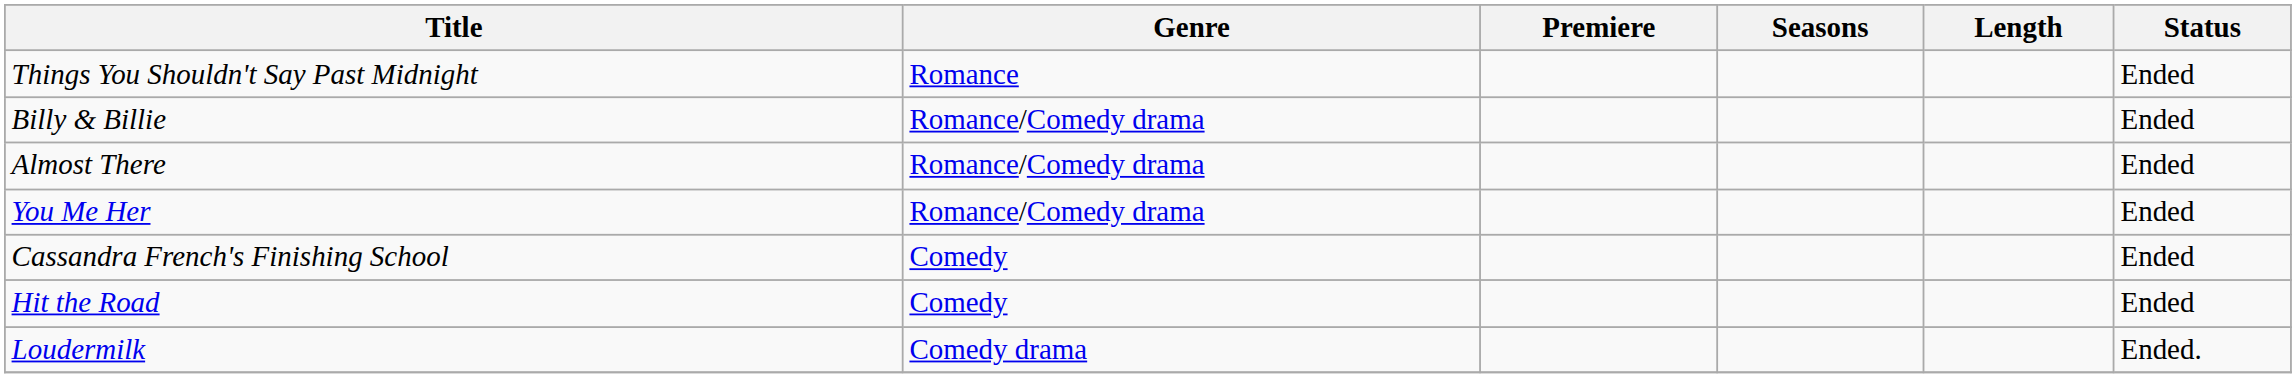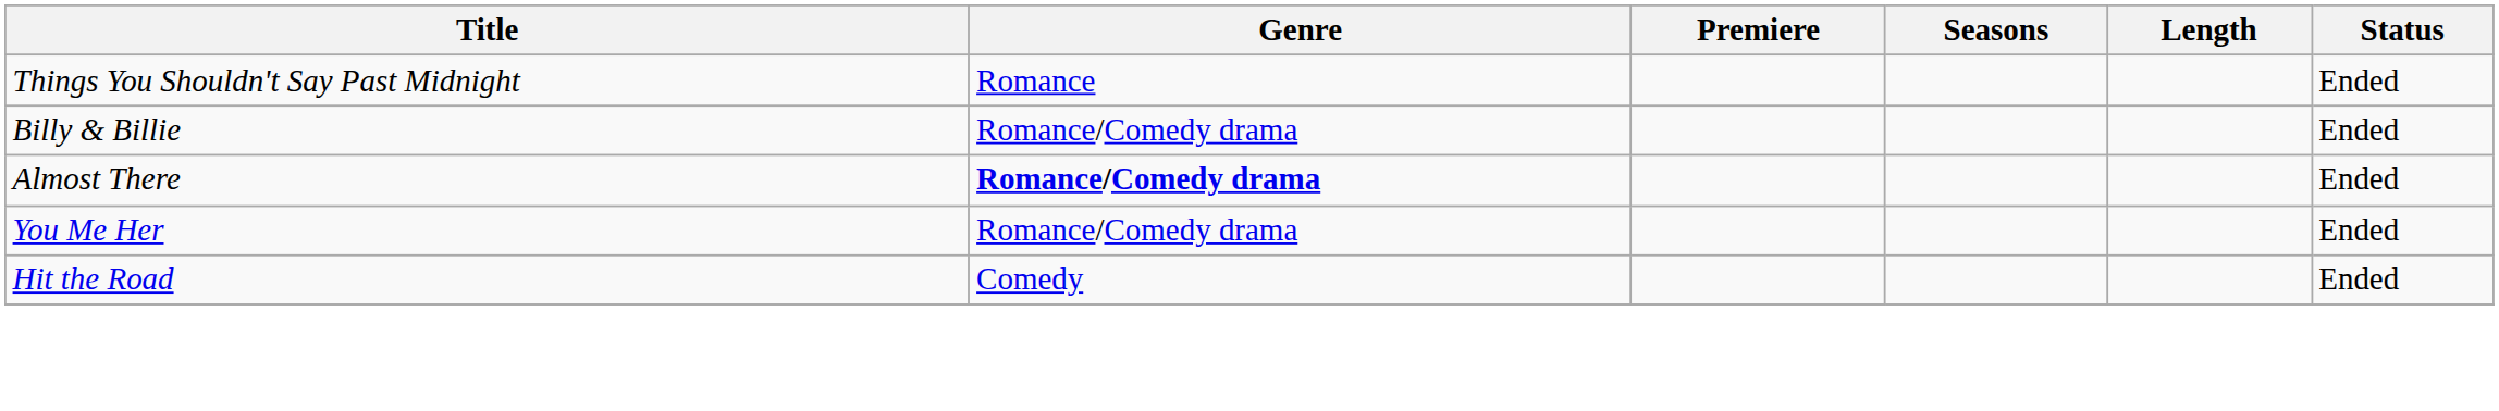 <table class="wikitable sortable" style="width:100%;">
 <tr>
 <th>Title</th>
 <th>Genre</th>
 <th>Premiere</th>
 <th>Seasons</th>
 <th>Length</th>
 <th>Status</th>
 </tr>
 <tr>
 <td><em>Things You Shouldn't Say Past Midnight</em></td>
 <td><a href='#'>Romance</a></td>
 <td></td>
 <td></td>
 <td></td>
 <td>Ended</td>
 </tr>
 <tr>
 <td><em>Billy & Billie</em></td>
 <td><a href='#'>Romance</a>/<a href='#'>Comedy drama</a></td>
 <td></td>
 <td></td>
 <td></td>
 <td>Ended</td>
 </tr>
 <tr>
 <td><em>Almost There</em></td>
-<td><a href='#'>Romance</a>/<a href='#'>Comedy drama</a></td>
+<td><strong><a href='#'>Romance</a>/<a href='#'>Comedy drama</a></strong></td>
 <td></td>
 <td></td>
 <td></td>
 <td>Ended</td>
 </tr>
 <tr>
 <td><em><a href='#'>You Me Her</a></em></td>
 <td><a href='#'>Romance</a>/<a href='#'>Comedy drama</a></td>
 <td></td>
 <td></td>
 <td></td>
 <td>Ended</td>
 </tr>
 <tr>
-<td><em>Cassandra French's Finishing School</em></td>
-<td><a href='#'>Comedy</a></td>
-<td></td>
-<td></td>
-<td></td>
-<td>Ended</td>
-</tr>
-<tr>
 <td><em><a href='#'>Hit the Road</a></em></td>
 <td><a href='#'>Comedy</a></td>
 <td></td>
 <td></td>
 <td></td>
 <td>Ended</td>
 </tr>
 <tr>
-<td><em><a href='#'>Loudermilk</a></em></td>
-<td><a href='#'>Comedy drama</a></td>
-<td></td>
-<td></td>
-<td></td>
-<td>Ended.</td>
-</tr>
-<tr>
 </tr>
 </table>
